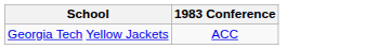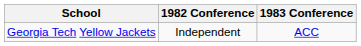 <table class="wikitable sortable">
 <tr>
 <th>School</th>
+<th>1982 Conference</th>
 <th>1983 Conference</th>
 </tr>
 <tr style="text-align:center;">
 <td><a href='#'>Georgia Tech</a> <a href='#'>Yellow Jackets</a></td>
+<td>Independent</td>
 <td><a href='#'>ACC</a></td>
 </tr>
 </table>
